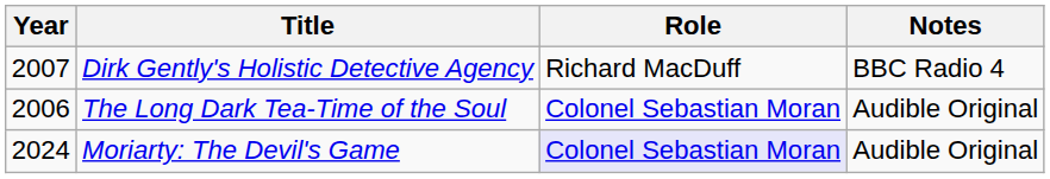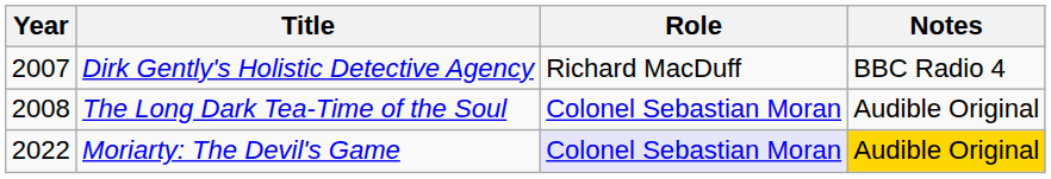 <table class="wikitable sortable">
 <tr>
 <th>Year</th>
 <th>Title</th>
 <th>Role</th>
 <th>Notes</th>
 </tr>
 <tr>
 <td>2007</td>
 <td><em><a href='#'>Dirk Gently's Holistic Detective Agency</a></em></td>
 <td>Richard MacDuff</td>
 <td>BBC Radio 4</td>
 </tr>
 <tr>
-<td>2006</td>
+<td>2008</td>
 <td><em><a href='#'>The Long Dark Tea-Time of the Soul</a></em></td>
 <td><a href='#'>Colonel Sebastian Moran</a></td>
 <td>Audible Original</td>
 </tr>
 <tr>
-<td>2024</td>
+<td>2022</td>
 <td><em><a href='#'>Moriarty: The Devil's Game</a></em></td>
 <td style="background: lavender;"><a href='#'>Colonel Sebastian Moran</a></td>
-<td>Audible Original</td>
+<td style="background: gold;">Audible Original</td>
 </tr>
 </table>
